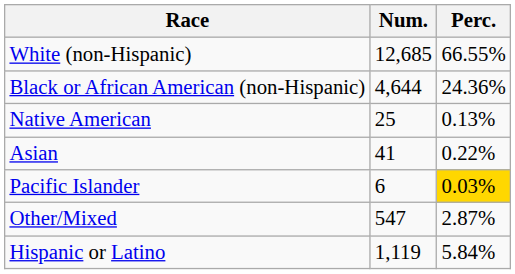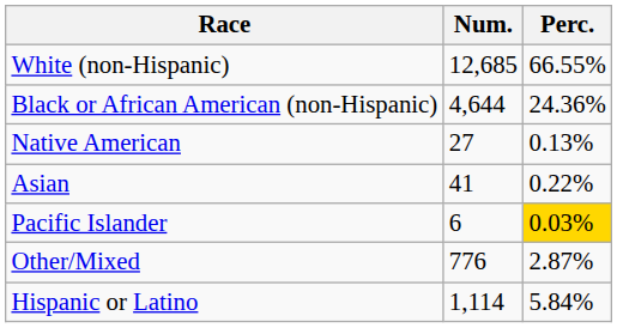 <table class="wikitable">
 <tr>
 <th>Race</th>
 <th>Num.</th>
 <th>Perc.</th>
 </tr>
 <tr>
 <td><a href='#'>White</a> (non-Hispanic)</td>
 <td>12,685</td>
 <td>66.55%</td>
 </tr>
 <tr>
 <td><a href='#'>Black or African American</a> (non-Hispanic)</td>
 <td>4,644</td>
 <td>24.36%</td>
 </tr>
 <tr>
 <td><a href='#'>Native American</a></td>
-<td>25</td>
+<td>27</td>
 <td>0.13%</td>
 </tr>
 <tr>
 <td><a href='#'>Asian</a></td>
 <td>41</td>
 <td>0.22%</td>
 </tr>
 <tr>
 <td><a href='#'>Pacific Islander</a></td>
 <td>6</td>
 <td style="background: gold;">0.03%</td>
 </tr>
 <tr>
 <td><a href='#'>Other/Mixed</a></td>
-<td>547</td>
+<td>776</td>
 <td>2.87%</td>
 </tr>
 <tr>
 <td><a href='#'>Hispanic</a> or <a href='#'>Latino</a></td>
-<td>1,119</td>
+<td>1,114</td>
 <td>5.84%</td>
 </tr>
 </table>
